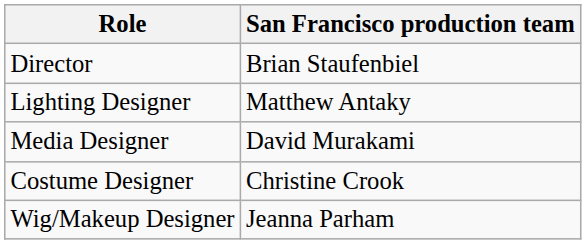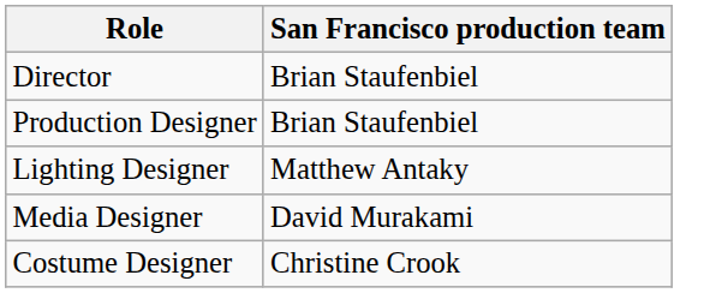 <table class="wikitable">
 <tr>
 <th>Role</th>
 <th>San Francisco production team</th>
 </tr>
 <tr>
 <td>Director</td>
+<td>Brian Staufenbiel</td>
+</tr>
+<tr>
+<td>Production Designer</td>
 <td>Brian Staufenbiel</td>
 </tr>
 <tr>
 <td>Lighting Designer</td>
 <td>Matthew Antaky</td>
 </tr>
 <tr>
 <td>Media Designer</td>
 <td>David Murakami</td>
 </tr>
 <tr>
 <td>Costume Designer</td>
 <td>Christine Crook</td>
 </tr>
-<tr>
-<td>Wig/Makeup Designer</td>
-<td>Jeanna Parham</td>
-</tr>
 </table>
